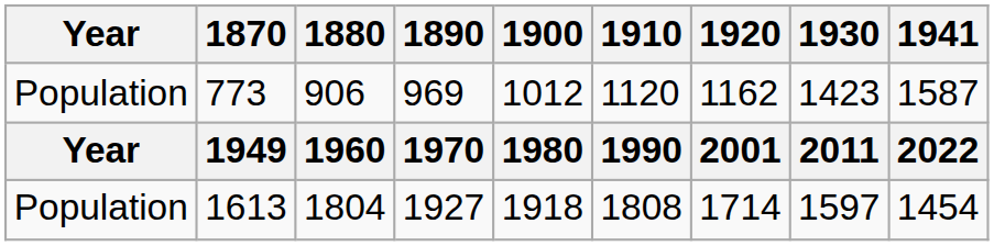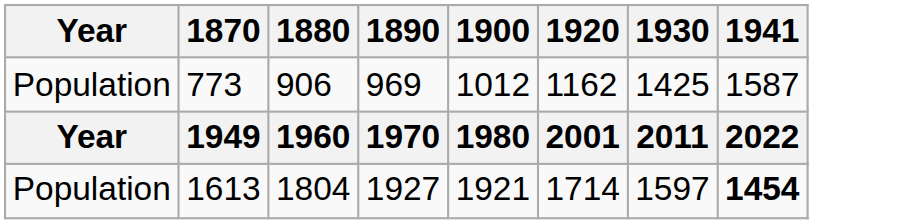 <table class="wikitable">
 <tr>
 <th>Year</th>
 <th>1870</th>
 <th>1880</th>
 <th>1890</th>
 <th>1900</th>
-<th>1910</th>
 <th>1920</th>
 <th>1930</th>
 <th>1941</th>
 </tr>
 <tr>
 <td>Population</td>
 <td>773</td>
 <td>906</td>
 <td>969</td>
 <td>1012</td>
-<td>1120</td>
 <td>1162</td>
-<td>1423</td>
+<td>1425</td>
 <td>1587</td>
 </tr>
 <tr>
 <th>Year</th>
 <th>1949</th>
 <th>1960</th>
 <th>1970</th>
 <th>1980</th>
-<th>1990</th>
 <th>2001</th>
 <th>2011</th>
 <th>2022</th>
 </tr>
 <tr>
 <td>Population</td>
 <td>1613</td>
 <td>1804</td>
 <td>1927</td>
-<td>1918</td>
-<td>1808</td>
+<td>1921</td>
 <td>1714</td>
 <td>1597</td>
-<td>1454</td>
+<td><strong>1454</strong></td>
 </tr>
 </table>
